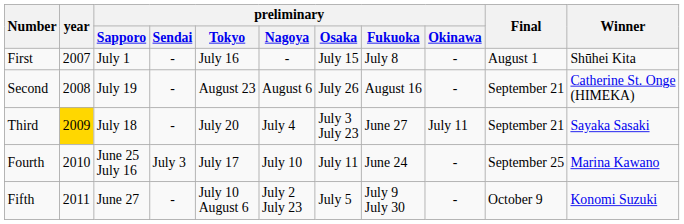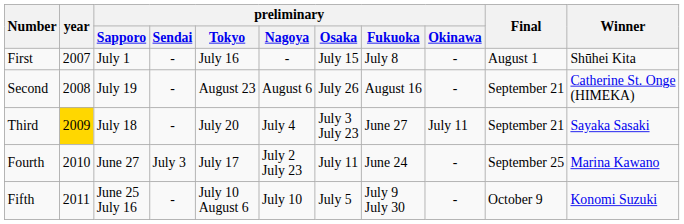 <table class="wikitable">
 <tr>
 <th rowspan="2">Number</th>
 <th rowspan="2">year</th>
 <th colspan="7">preliminary</th>
 <th rowspan="2">Final</th>
 <th rowspan="2">Winner</th>
 </tr>
 <tr>
 <th><a href='#'>Sapporo</a></th>
 <th><a href='#'>Sendai</a></th>
 <th><a href='#'>Tokyo</a></th>
 <th><a href='#'>Nagoya</a></th>
 <th><a href='#'>Osaka</a></th>
 <th><a href='#'>Fukuoka</a></th>
 <th><a href='#'>Okinawa</a></th>
 </tr>
 <tr>
 <td>First</td>
 <td>2007</td>
 <td>July 1</td>
 <td style="text-align:center">-</td>
 <td>July 16</td>
 <td style="text-align:center">-</td>
 <td>July 15</td>
 <td>July 8</td>
 <td style="text-align:center">-</td>
 <td>August 1</td>
 <td>Shūhei Kita</td>
 </tr>
 <tr>
 <td>Second</td>
 <td>2008</td>
 <td>July 19</td>
 <td style="text-align:center">-</td>
 <td>August 23</td>
 <td>August 6</td>
 <td>July 26</td>
 <td>August 16</td>
 <td style="text-align:center">-</td>
 <td>September 21</td>
 <td><a href='#'>Catherine St. Onge</a> <br>(HIMEKA)</td>
 </tr>
 <tr>
 <td>Third</td>
 <td style="background: gold;">2009</td>
 <td>July 18</td>
 <td style="text-align:center">-</td>
 <td>July 20</td>
 <td>July 4</td>
 <td>July 3<br>July 23</td>
 <td>June 27</td>
 <td>July 11</td>
 <td>September 21</td>
 <td><a href='#'>Sayaka Sasaki</a></td>
 </tr>
 <tr>
 <td>Fourth</td>
 <td>2010</td>
-<td>June 25<br>July 16</td>
+<td>June 27</td>
 <td>July 3</td>
 <td>July 17</td>
-<td>July 10</td>
+<td>July 2<br>July 23</td>
 <td>July 11</td>
 <td>June 24</td>
 <td style="text-align:center">-</td>
 <td>September 25</td>
 <td><a href='#'>Marina Kawano</a></td>
 </tr>
 <tr>
 <td>Fifth</td>
 <td>2011</td>
-<td>June 27</td>
+<td>June 25<br>July 16</td>
 <td style="text-align:center">-</td>
 <td>July 10<br>August 6</td>
-<td>July 2<br>July 23</td>
+<td>July 10</td>
 <td>July 5</td>
 <td>July 9<br>July 30</td>
 <td style="text-align:center">-</td>
 <td>October 9</td>
 <td><a href='#'>Konomi Suzuki</a></td>
 </tr>
 </table>
